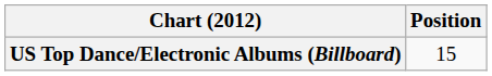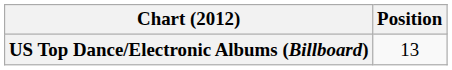 <table class="wikitable plainrowheaders" style="text-align:center">
 <tr>
 <th scope="col">Chart (2012)</th>
 <th scope="col">Position</th>
 </tr>
 <tr>
 <th scope="row">US Top Dance/Electronic Albums (<em>Billboard</em>)</th>
-<td>15</td>
+<td>13</td>
 </tr>
 </table>
